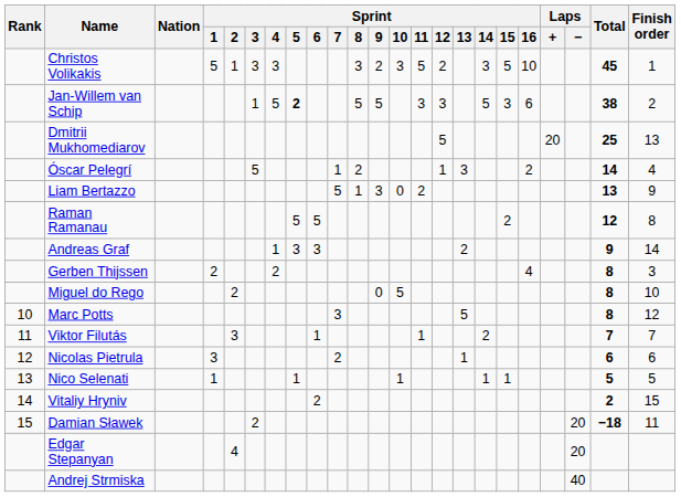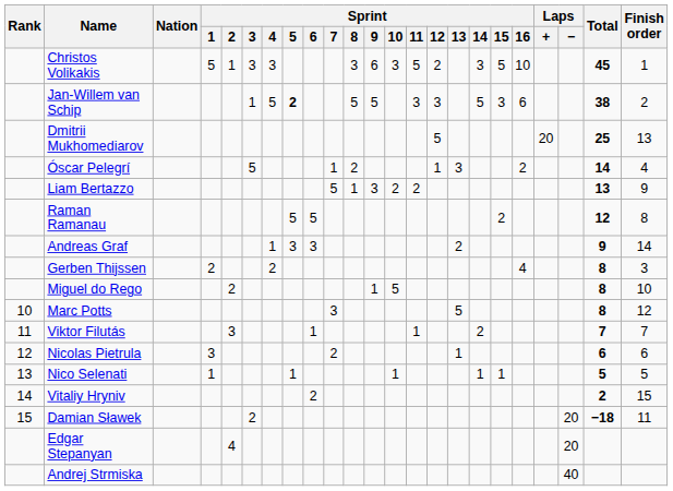 <table class="wikitable sortable" width=80% style="text-align:center;font-size:90%">
 <tr>
 <th rowspan=2>Rank</th>
 <th rowspan=2>Name</th>
 <th rowspan=2>Nation</th>
 <th colspan=16>Sprint</th>
 <th colspan=2>Laps</th>
 <th rowspan=2>Total</th>
 <th rowspan=2>Finish<br>order</th>
 </tr>
 <tr>
 <th class=unsortable width=15>1</th>
 <th class=unsortable width=15>2</th>
 <th class=unsortable width=15>3</th>
 <th class=unsortable width=15>4</th>
 <th class=unsortable width=15>5</th>
 <th class=unsortable width=15>6</th>
 <th class=unsortable width=15>7</th>
 <th class=unsortable width=15>8</th>
 <th class=unsortable width=15>9</th>
 <th class=unsortable width=15>10</th>
 <th class=unsortable width=15>11</th>
 <th class=unsortable width=15>12</th>
 <th class=unsortable width=15>13</th>
 <th class=unsortable width=15>14</th>
 <th class=unsortable width=15>15</th>
 <th class=unsortable width=15>16</th>
 <th class=unsortable width=20>+</th>
 <th class=unsortable width=20>−</th>
 </tr>
 <tr>
 <td></td>
 <td align=left><a href='#'>Christos Volikakis</a></td>
 <td align=left></td>
 <td>5</td>
 <td>1</td>
 <td>3</td>
 <td>3</td>
 <td></td>
 <td></td>
 <td></td>
 <td>3</td>
-<td>2</td>
+<td>6</td>
 <td>3</td>
 <td>5</td>
 <td>2</td>
 <td></td>
 <td>3</td>
 <td>5</td>
 <td>10</td>
 <td></td>
 <td></td>
 <td><strong>45</strong></td>
 <td>1</td>
 </tr>
 <tr>
 <td></td>
 <td align=left><a href='#'>Jan-Willem van Schip</a></td>
 <td align=left></td>
 <td></td>
 <td></td>
 <td>1</td>
 <td>5</td>
 <td><strong>2</strong></td>
 <td></td>
 <td></td>
 <td>5</td>
 <td>5</td>
 <td></td>
 <td>3</td>
 <td>3</td>
 <td></td>
 <td>5</td>
 <td>3</td>
 <td>6</td>
 <td></td>
 <td></td>
 <td><strong>38</strong></td>
 <td>2</td>
 </tr>
 <tr>
 <td></td>
 <td align=left><a href='#'>Dmitrii Mukhomediarov</a></td>
 <td align=left></td>
 <td></td>
 <td></td>
 <td></td>
 <td></td>
 <td></td>
 <td></td>
 <td></td>
 <td></td>
 <td></td>
 <td></td>
 <td></td>
 <td>5</td>
 <td></td>
 <td></td>
 <td></td>
 <td></td>
 <td>20</td>
 <td></td>
 <td><strong>25</strong></td>
 <td>13</td>
 </tr>
 <tr>
 <td></td>
 <td align=left><a href='#'>Óscar Pelegrí</a></td>
 <td align=left></td>
 <td></td>
 <td></td>
 <td>5</td>
 <td></td>
 <td></td>
 <td></td>
 <td>1</td>
 <td>2</td>
 <td></td>
 <td></td>
 <td></td>
 <td>1</td>
 <td>3</td>
 <td></td>
 <td></td>
 <td>2</td>
 <td></td>
 <td></td>
 <td><strong>14</strong></td>
 <td>4</td>
 </tr>
 <tr>
 <td></td>
 <td align=left><a href='#'>Liam Bertazzo</a></td>
 <td align=left></td>
 <td></td>
 <td></td>
 <td></td>
 <td></td>
 <td></td>
 <td></td>
 <td>5</td>
 <td>1</td>
 <td>3</td>
-<td>0</td>
+<td>2</td>
 <td>2</td>
 <td></td>
 <td></td>
 <td></td>
 <td></td>
 <td></td>
 <td></td>
 <td></td>
 <td><strong>13</strong></td>
 <td>9</td>
 </tr>
 <tr>
 <td></td>
 <td align=left><a href='#'>Raman Ramanau</a></td>
 <td align=left></td>
 <td></td>
 <td></td>
 <td></td>
 <td></td>
 <td>5</td>
 <td>5</td>
 <td></td>
 <td></td>
 <td></td>
 <td></td>
 <td></td>
 <td></td>
 <td></td>
 <td></td>
 <td>2</td>
 <td></td>
 <td></td>
 <td></td>
 <td><strong>12</strong></td>
 <td>8</td>
 </tr>
 <tr>
 <td></td>
 <td align=left><a href='#'>Andreas Graf</a></td>
 <td align=left></td>
 <td></td>
 <td></td>
 <td></td>
 <td>1</td>
 <td>3</td>
 <td>3</td>
 <td></td>
 <td></td>
 <td></td>
 <td></td>
 <td></td>
 <td></td>
 <td>2</td>
 <td></td>
 <td></td>
 <td></td>
 <td></td>
 <td></td>
 <td><strong>9</strong></td>
 <td>14</td>
 </tr>
 <tr>
 <td></td>
 <td align=left><a href='#'>Gerben Thijssen</a></td>
 <td align=left></td>
 <td>2</td>
 <td></td>
 <td></td>
 <td>2</td>
 <td></td>
 <td></td>
 <td></td>
 <td></td>
 <td></td>
 <td></td>
 <td></td>
 <td></td>
 <td></td>
 <td></td>
 <td></td>
 <td>4</td>
 <td></td>
 <td></td>
 <td><strong>8</strong></td>
 <td>3</td>
 </tr>
 <tr>
 <td></td>
 <td align=left><a href='#'>Miguel do Rego</a></td>
 <td align=left></td>
 <td></td>
 <td>2</td>
 <td></td>
 <td></td>
 <td></td>
 <td></td>
 <td></td>
 <td></td>
-<td>0</td>
+<td>1</td>
 <td>5</td>
 <td></td>
 <td></td>
 <td></td>
 <td></td>
 <td></td>
 <td></td>
 <td></td>
 <td></td>
 <td><strong>8</strong></td>
 <td>10</td>
 </tr>
 <tr>
 <td>10</td>
 <td align=left><a href='#'>Marc Potts</a></td>
 <td align=left></td>
 <td></td>
 <td></td>
 <td></td>
 <td></td>
 <td></td>
 <td></td>
 <td>3</td>
 <td></td>
 <td></td>
 <td></td>
 <td></td>
 <td></td>
 <td>5</td>
 <td></td>
 <td></td>
 <td></td>
 <td></td>
 <td></td>
 <td><strong>8</strong></td>
 <td>12</td>
 </tr>
 <tr>
 <td>11</td>
 <td align=left><a href='#'>Viktor Filutás</a></td>
 <td align=left></td>
 <td></td>
 <td>3</td>
 <td></td>
 <td></td>
 <td></td>
 <td>1</td>
 <td></td>
 <td></td>
 <td></td>
 <td></td>
 <td>1</td>
 <td></td>
 <td></td>
 <td>2</td>
 <td></td>
 <td></td>
 <td></td>
 <td></td>
 <td><strong>7</strong></td>
 <td>7</td>
 </tr>
 <tr>
 <td>12</td>
 <td align=left><a href='#'>Nicolas Pietrula</a></td>
 <td align=left></td>
 <td>3</td>
 <td></td>
 <td></td>
 <td></td>
 <td></td>
 <td></td>
 <td>2</td>
 <td></td>
 <td></td>
 <td></td>
 <td></td>
 <td></td>
 <td>1</td>
 <td></td>
 <td></td>
 <td></td>
 <td></td>
 <td></td>
 <td><strong>6</strong></td>
 <td>6</td>
 </tr>
 <tr>
 <td>13</td>
 <td align=left><a href='#'>Nico Selenati</a></td>
 <td align=left></td>
 <td>1</td>
 <td></td>
 <td></td>
 <td></td>
 <td>1</td>
 <td></td>
 <td></td>
 <td></td>
 <td></td>
 <td>1</td>
 <td></td>
 <td></td>
 <td></td>
 <td>1</td>
 <td>1</td>
 <td></td>
 <td></td>
 <td></td>
 <td><strong>5</strong></td>
 <td>5</td>
 </tr>
 <tr>
 <td>14</td>
 <td align=left><a href='#'>Vitaliy Hryniv</a></td>
 <td align=left></td>
 <td></td>
 <td></td>
 <td></td>
 <td></td>
 <td></td>
 <td>2</td>
 <td></td>
 <td></td>
 <td></td>
 <td></td>
 <td></td>
 <td></td>
 <td></td>
 <td></td>
 <td></td>
 <td></td>
 <td></td>
 <td></td>
 <td><strong>2</strong></td>
 <td>15</td>
 </tr>
 <tr>
 <td>15</td>
 <td align=left><a href='#'>Damian Sławek</a></td>
 <td align=left></td>
 <td></td>
 <td></td>
 <td>2</td>
 <td></td>
 <td></td>
 <td></td>
 <td></td>
 <td></td>
 <td></td>
 <td></td>
 <td></td>
 <td></td>
 <td></td>
 <td></td>
 <td></td>
 <td></td>
 <td></td>
 <td>20</td>
 <td><strong>−18</strong></td>
 <td>11</td>
 </tr>
 <tr>
 <td></td>
 <td align=left><a href='#'>Edgar Stepanyan</a></td>
 <td align=left></td>
 <td></td>
 <td>4</td>
 <td></td>
 <td></td>
 <td></td>
 <td></td>
 <td></td>
 <td></td>
 <td></td>
 <td></td>
 <td></td>
 <td></td>
 <td></td>
 <td></td>
 <td></td>
 <td></td>
 <td></td>
 <td>20</td>
 <td></td>
 <td></td>
 </tr>
 <tr>
 <td></td>
 <td align=left><a href='#'>Andrej Strmiska</a></td>
 <td align=left></td>
 <td></td>
 <td></td>
 <td></td>
 <td></td>
 <td></td>
 <td></td>
 <td></td>
 <td></td>
 <td></td>
 <td></td>
 <td></td>
 <td></td>
 <td></td>
 <td></td>
 <td></td>
 <td></td>
 <td></td>
 <td>40</td>
 <td></td>
 <td></td>
 </tr>
 </table>
